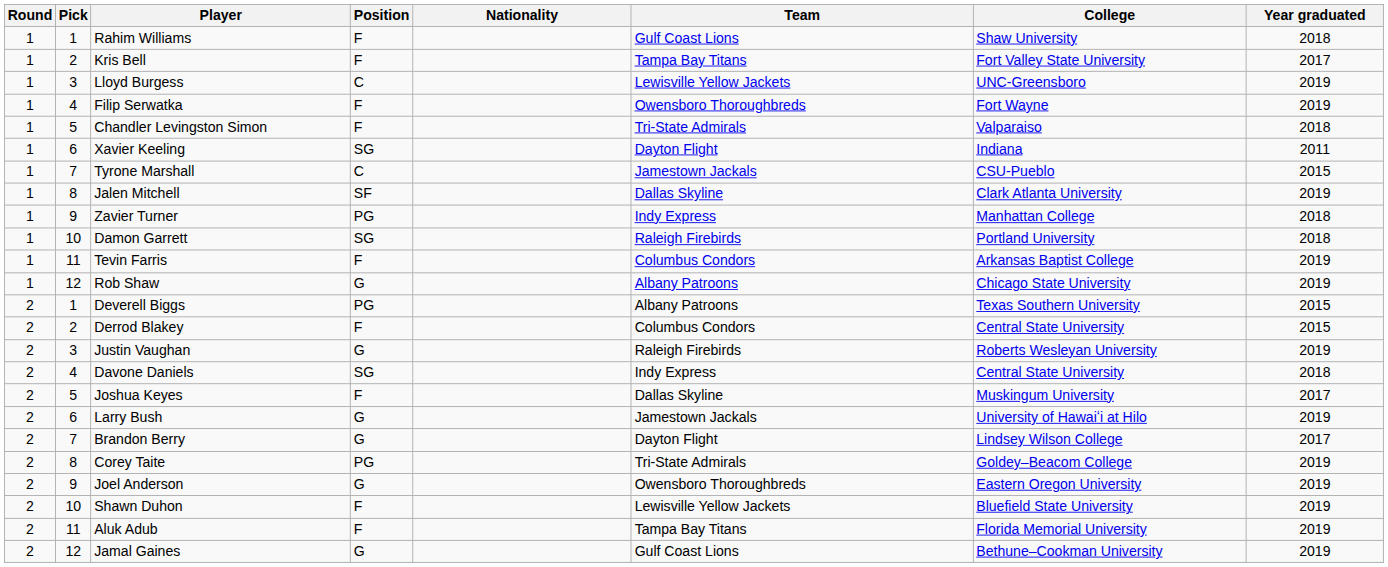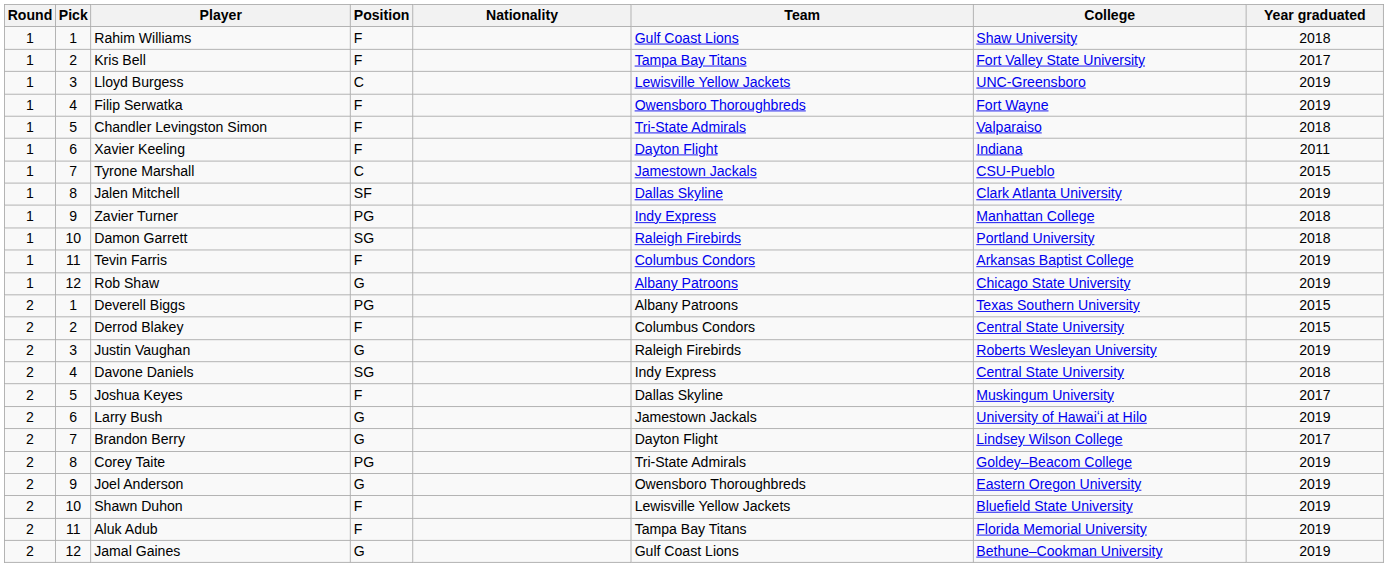 <table class="wikitable sortable">
 <tr>
 <th width="1%">Round</th>
 <th width="1%">Pick</th>
 <th width="19%">Player</th>
 <th width="1%">Position</th>
 <th width="16%">Nationality</th>
 <th width="25%">Team</th>
 <th width="20%">College</th>
 <th width="10%">Year graduated</th>
 </tr>
 <tr>
 <td align=center>1</td>
 <td align=center>1</td>
 <td>Rahim Williams</td>
 <td>F</td>
 <td></td>
 <td><a href='#'>Gulf Coast Lions</a></td>
 <td><a href='#'>Shaw University</a></td>
 <td align=center>2018</td>
 </tr>
 <tr>
 <td align=center>1</td>
 <td align=center>2</td>
 <td>Kris Bell</td>
 <td>F</td>
 <td></td>
 <td><a href='#'>Tampa Bay Titans</a></td>
 <td><a href='#'>Fort Valley State University</a></td>
 <td align=center>2017</td>
 </tr>
 <tr>
 <td align=center>1</td>
 <td align=center>3</td>
 <td>Lloyd Burgess</td>
 <td>C</td>
 <td></td>
 <td><a href='#'>Lewisville Yellow Jackets</a></td>
 <td><a href='#'>UNC-Greensboro</a></td>
 <td align=center>2019</td>
 </tr>
 <tr>
 <td align=center>1</td>
 <td align=center>4</td>
 <td>Filip Serwatka</td>
 <td>F</td>
 <td></td>
 <td><a href='#'>Owensboro Thoroughbreds</a></td>
 <td><a href='#'>Fort Wayne</a></td>
 <td align=center>2019</td>
 </tr>
 <tr>
 <td align=center>1</td>
 <td align=center>5</td>
 <td>Chandler Levingston Simon</td>
 <td>F</td>
 <td></td>
 <td><a href='#'>Tri-State Admirals</a></td>
 <td><a href='#'>Valparaiso</a></td>
 <td align=center>2018</td>
 </tr>
 <tr>
 <td align=center>1</td>
 <td align=center>6</td>
 <td>Xavier Keeling</td>
-<td>SG</td>
+<td>F</td>
 <td></td>
 <td><a href='#'>Dayton Flight</a></td>
 <td><a href='#'>Indiana</a></td>
 <td align=center>2011</td>
 </tr>
 <tr>
 <td align=center>1</td>
 <td align=center>7</td>
 <td>Tyrone Marshall</td>
 <td>C</td>
 <td></td>
 <td><a href='#'>Jamestown Jackals</a></td>
 <td><a href='#'>CSU-Pueblo</a></td>
 <td align=center>2015</td>
 </tr>
 <tr>
 <td align=center>1</td>
 <td align=center>8</td>
 <td>Jalen Mitchell</td>
 <td>SF</td>
 <td></td>
 <td><a href='#'>Dallas Skyline</a></td>
 <td><a href='#'>Clark Atlanta University</a></td>
 <td align=center>2019</td>
 </tr>
 <tr>
 <td align=center>1</td>
 <td align=center>9</td>
 <td>Zavier Turner</td>
 <td>PG</td>
 <td></td>
 <td><a href='#'>Indy Express</a></td>
 <td><a href='#'>Manhattan College</a></td>
 <td align=center>2018</td>
 </tr>
 <tr>
 <td align=center>1</td>
 <td align=center>10</td>
 <td>Damon Garrett</td>
 <td>SG</td>
 <td></td>
 <td><a href='#'>Raleigh Firebirds</a></td>
 <td><a href='#'>Portland University</a></td>
 <td align=center>2018</td>
 </tr>
 <tr>
 <td align=center>1</td>
 <td align=center>11</td>
 <td>Tevin Farris</td>
 <td>F</td>
 <td></td>
 <td><a href='#'>Columbus Condors</a></td>
 <td><a href='#'>Arkansas Baptist College</a></td>
 <td align=center>2019</td>
 </tr>
 <tr>
 <td align=center>1</td>
 <td align=center>12</td>
 <td>Rob Shaw</td>
 <td>G</td>
 <td></td>
 <td><a href='#'>Albany Patroons</a></td>
 <td><a href='#'>Chicago State University</a></td>
 <td align=center>2019</td>
 </tr>
 <tr>
 <td align=center>2</td>
 <td align=center>1</td>
 <td>Deverell Biggs</td>
 <td>PG</td>
 <td></td>
 <td>Albany Patroons</td>
 <td><a href='#'>Texas Southern University</a></td>
 <td align=center>2015</td>
 </tr>
 <tr>
 <td align=center>2</td>
 <td align=center>2</td>
 <td>Derrod Blakey</td>
 <td>F</td>
 <td></td>
 <td>Columbus Condors</td>
 <td><a href='#'>Central State University</a></td>
 <td align=center>2015</td>
 </tr>
 <tr>
 <td align=center>2</td>
 <td align=center>3</td>
 <td>Justin Vaughan</td>
 <td>G</td>
 <td></td>
 <td>Raleigh Firebirds</td>
 <td><a href='#'>Roberts Wesleyan University</a></td>
 <td align=center>2019</td>
 </tr>
 <tr>
 <td align=center>2</td>
 <td align=center>4</td>
 <td>Davone Daniels</td>
 <td>SG</td>
 <td></td>
 <td>Indy Express</td>
 <td><a href='#'>Central State University</a></td>
 <td align=center>2018</td>
 </tr>
 <tr>
 <td align=center>2</td>
 <td align=center>5</td>
 <td>Joshua Keyes</td>
 <td>F</td>
 <td></td>
 <td>Dallas Skyline</td>
 <td><a href='#'>Muskingum University</a></td>
 <td align=center>2017</td>
 </tr>
 <tr>
 <td align=center>2</td>
 <td align=center>6</td>
 <td>Larry Bush</td>
 <td>G</td>
 <td></td>
 <td>Jamestown Jackals</td>
 <td><a href='#'>University of Hawaiʻi at Hilo</a></td>
 <td align=center>2019</td>
 </tr>
 <tr>
 <td align=center>2</td>
 <td align=center>7</td>
 <td>Brandon Berry</td>
 <td>G</td>
 <td></td>
 <td>Dayton Flight</td>
 <td><a href='#'>Lindsey Wilson College</a></td>
 <td align=center>2017</td>
 </tr>
 <tr>
 <td align=center>2</td>
 <td align=center>8</td>
 <td>Corey Taite</td>
 <td>PG</td>
 <td></td>
 <td>Tri-State Admirals</td>
 <td><a href='#'>Goldey–Beacom College</a></td>
 <td align=center>2019</td>
 </tr>
 <tr>
 <td align=center>2</td>
 <td align=center>9</td>
 <td>Joel Anderson</td>
 <td>G</td>
 <td></td>
 <td>Owensboro Thoroughbreds</td>
 <td><a href='#'>Eastern Oregon University</a></td>
 <td align=center>2019</td>
 </tr>
 <tr>
 <td align=center>2</td>
 <td align=center>10</td>
 <td>Shawn Duhon</td>
 <td>F</td>
 <td></td>
 <td>Lewisville Yellow Jackets</td>
 <td><a href='#'>Bluefield State University</a></td>
 <td align=center>2019</td>
 </tr>
 <tr>
 <td align=center>2</td>
 <td align=center>11</td>
 <td>Aluk Adub</td>
 <td>F</td>
 <td></td>
 <td>Tampa Bay Titans</td>
 <td><a href='#'>Florida Memorial University</a></td>
 <td align=center>2019</td>
 </tr>
 <tr>
 <td align=center>2</td>
 <td align=center>12</td>
 <td>Jamal Gaines</td>
 <td>G</td>
 <td></td>
 <td>Gulf Coast Lions</td>
 <td><a href='#'>Bethune–Cookman University</a></td>
 <td align=center>2019</td>
 </tr>
 </table>
